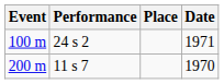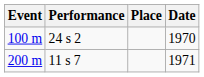 <table class="wikitable" style="border-collapse: collapse; font-size: 95%;">
 <tr>
 <th>Event</th>
 <th>Performance</th>
 <th>Place</th>
 <th>Date</th>
 </tr>
 <tr>
 <td><a href='#'>100 m</a></td>
 <td>24 s 2</td>
 <td></td>
-<td>1971</td>
+<td>1970</td>
 </tr>
 <tr>
 <td><a href='#'>200 m</a></td>
 <td>11 s 7</td>
 <td></td>
-<td>1970</td>
+<td>1971</td>
 </tr>
 </table>
